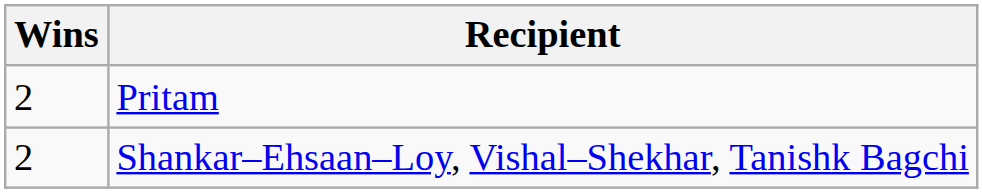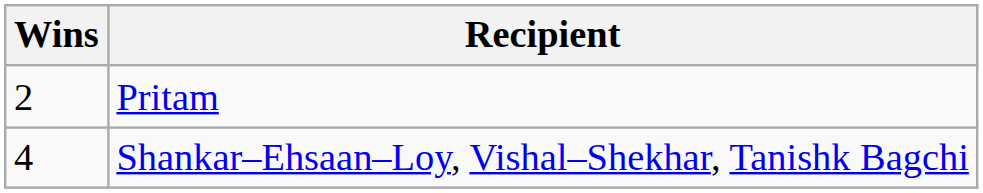 <table class="wikitable">
 <tr>
 <th>Wins</th>
 <th>Recipient</th>
 </tr>
 <tr>
 <td>2</td>
 <td><a href='#'>Pritam</a></td>
 </tr>
 <tr>
-<td>2</td>
+<td>4</td>
 <td><a href='#'>Shankar–Ehsaan–Loy</a>, <a href='#'>Vishal–Shekhar</a>, <a href='#'>Tanishk Bagchi</a></td>
 </tr>
 </table>
